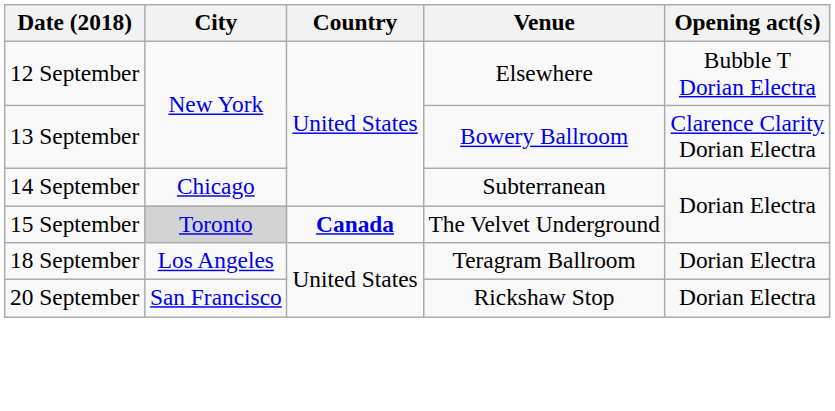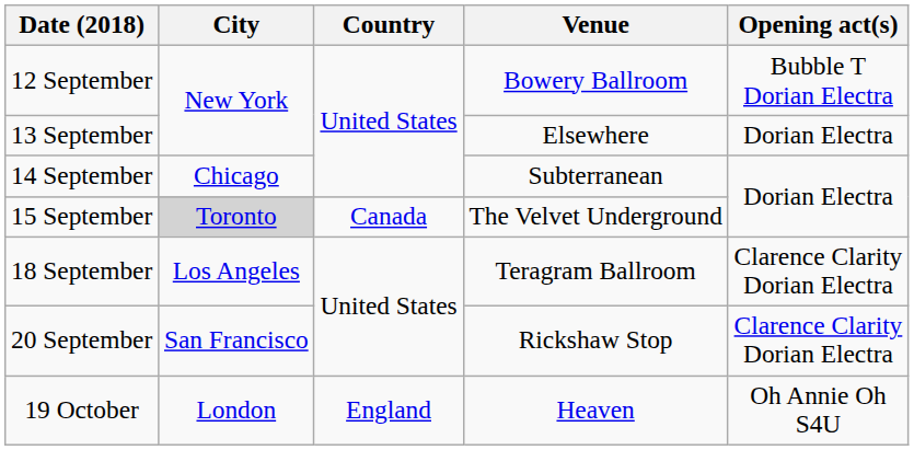 <table class="wikitable" style="text-align:center;">
 <tr>
 <th>Date (2018)</th>
 <th>City</th>
 <th>Country</th>
 <th>Venue</th>
 <th>Opening act(s)</th>
 </tr>
 <tr>
 <td>12 September</td>
 <td rowspan="2"><a href='#'>New York</a></td>
 <td rowspan="3"><a href='#'>United States</a></td>
-<td>Elsewhere</td>
+<td><a href='#'>Bowery Ballroom</a></td>
 <td>Bubble T<br><a href='#'>Dorian Electra</a></td>
 </tr>
 <tr>
 <td>13 September</td>
-<td><a href='#'>Bowery Ballroom</a></td>
-<td><a href='#'>Clarence Clarity</a><br>Dorian Electra</td>
+<td>Elsewhere</td>
+<td>Dorian Electra</td>
 </tr>
 <tr>
 <td>14 September</td>
 <td><a href='#'>Chicago</a></td>
 <td>Subterranean</td>
 <td rowspan="2">Dorian Electra</td>
 </tr>
 <tr>
 <td>15 September</td>
 <td style="background: lightgrey;"><a href='#'>Toronto</a></td>
-<td><strong><a href='#'>Canada</a></strong></td>
+<td><a href='#'>Canada</a></td>
 <td>The Velvet Underground</td>
 </tr>
 <tr>
 <td>18 September</td>
 <td><a href='#'>Los Angeles</a></td>
 <td rowspan="2">United States</td>
 <td>Teragram Ballroom</td>
-<td>Dorian Electra</td>
+<td>Clarence Clarity<br>Dorian Electra</td>
 </tr>
 <tr>
 <td>20 September</td>
 <td><a href='#'>San Francisco</a></td>
 <td>Rickshaw Stop</td>
-<td>Dorian Electra</td>
+<td><a href='#'>Clarence Clarity</a><br>Dorian Electra</td>
+</tr>
+<tr>
+<td>19 October</td>
+<td><a href='#'>London</a></td>
+<td><a href='#'>England</a></td>
+<td><a href='#'>Heaven</a></td>
+<td>Oh Annie Oh<br>S4U</td>
 </tr>
 </table>
